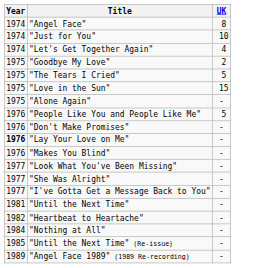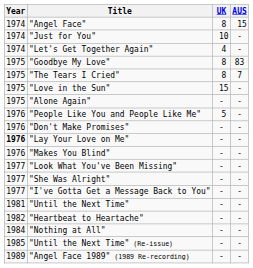 <table class="wikitable">
 <tr>
 <th>Year</th>
 <th>Title</th>
 <th><a href='#'>UK</a></th>
+<th><a href='#'>AUS</a></th>
 </tr>
 <tr>
 <td>1974</td>
 <td>"Angel Face"</td>
 <td style="text-align:center;"> 8</td>
+<td style="text-align:center;"> 15</td>
 </tr>
 <tr>
 <td>1974</td>
 <td>"Just for You"</td>
 <td style="text-align:center;"> 10</td>
+<td style="text-align:center;">-</td>
 </tr>
 <tr>
 <td>1974</td>
 <td>"Let's Get Together Again"</td>
 <td style="text-align:center;"> 4</td>
+<td style="text-align:center;">-</td>
 </tr>
 <tr>
 <td>1975</td>
 <td>"Goodbye My Love"</td>
-<td style="text-align:center;"> 2</td>
+<td style="text-align:center;"> 8</td>
+<td style="text-align:center;">83</td>
 </tr>
 <tr>
 <td>1975</td>
 <td>"The Tears I Cried"</td>
-<td style="text-align:center;"> 5</td>
+<td style="text-align:center;"> 8</td>
+<td style="text-align:center;">7</td>
 </tr>
 <tr>
 <td>1975</td>
 <td>"Love in the Sun"</td>
 <td style="text-align:center;"> 15</td>
+<td style="text-align:center;">-</td>
 </tr>
 <tr>
 <td>1975</td>
 <td>"Alone Again"</td>
+<td style="text-align:center;">-</td>
 <td style="text-align:center;">-</td>
 </tr>
 <tr>
 <td>1976</td>
 <td>"People Like You and People Like Me"</td>
 <td style="text-align:center;"> 5</td>
+<td style="text-align:center;">-</td>
 </tr>
 <tr>
 <td>1976</td>
 <td>"Don't Make Promises"</td>
+<td style="text-align:center;">-</td>
 <td style="text-align:center;">-</td>
 </tr>
 <tr>
 <td><strong>1976</strong></td>
 <td>"Lay Your Love on Me"</td>
 <td style="text-align:center;">-</td>
+<td style="text-align:center;">-</td>
 </tr>
 <tr>
 <td>1976</td>
 <td>"Makes You Blind"</td>
+<td style="text-align:center;">-</td>
 <td style="text-align:center;">-</td>
 </tr>
 <tr>
 <td>1977</td>
 <td>"Look What You've Been Missing"</td>
 <td style="text-align:center;">-</td>
+<td style="text-align:center;">-</td>
 </tr>
 <tr>
 <td>1977</td>
 <td>"She Was Alright"</td>
+<td style="text-align:center;">-</td>
 <td style="text-align:center;">-</td>
 </tr>
 <tr>
 <td>1977</td>
 <td>"I've Gotta Get a Message Back to You"</td>
 <td style="text-align:center;">-</td>
+<td style="text-align:center;">-</td>
 </tr>
 <tr>
 <td>1981</td>
 <td>"Until the Next Time"</td>
+<td style="text-align:center;">-</td>
 <td style="text-align:center;">-</td>
 </tr>
 <tr>
 <td>1982</td>
 <td>"Heartbeat to Heartache"</td>
 <td style="text-align:center;">-</td>
+<td style="text-align:center;">-</td>
 </tr>
 <tr>
 <td>1984</td>
 <td>"Nothing at All"</td>
+<td style="text-align:center;">-</td>
 <td style="text-align:center;">-</td>
 </tr>
 <tr>
 <td>1985</td>
 <td>"Until the Next Time"<small> (Re-issue)</small></td>
 <td style="text-align:center;">-</td>
+<td style="text-align:center;">-</td>
 </tr>
 <tr>
 <td>1989</td>
 <td>"Angel Face 1989"<small> (1989 Re-recording)</small></td>
 <td style="text-align:center;">-</td>
+<td style="text-align:center;">-</td>
 </tr>
 </table>
